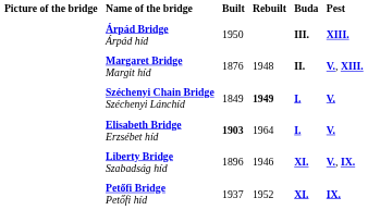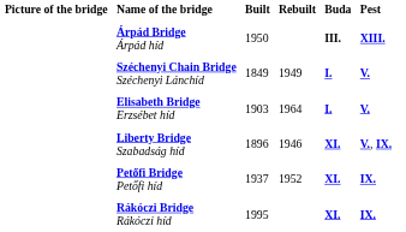 <table border=0 cellpadding=4 cellspacing=4>
 <tr ----bgcolor=lightgrey>
 <td><strong>Picture of the bridge</strong></td>
 <td><strong>Name of the bridge</strong></td>
 <td><strong>Built</strong></td>
 <td><strong>Rebuilt</strong></td>
 <td><strong>Buda</strong></td>
 <td><strong>Pest</strong></td>
 </tr>
 <tr ----bgcolor=#D0F0F0>
 <td></td>
 <td><strong><a href='#'>Árpád Bridge</a></strong><br><em>Árpád híd</em></td>
 <td>1950</td>
 <td></td>
 <td><strong>III.</strong></td>
 <td><strong><a href='#'>XIII.</a></strong></td>
 </tr>
 <tr ----bgcolor=#D0F0F0>
 <td></td>
-<td><strong><a href='#'>Margaret Bridge</a></strong><br><em>Margit híd</em></td>
-<td>1876</td>
-<td>1948</td>
-<td><strong>II.</strong></td>
-<td><strong><a href='#'>V.</a></strong>, <strong><a href='#'>XIII.</a></strong></td>
-</tr>
-<tr ----bgcolor=#D0F0F0>
-<td></td>
 <td><strong><a href='#'>Széchenyi Chain Bridge</a></strong><br><em>Széchenyi Lánchíd</em></td>
 <td>1849</td>
-<td><strong>1949</strong></td>
+<td>1949</td>
 <td><strong><a href='#'>I.</a></strong></td>
 <td><strong><a href='#'>V.</a></strong></td>
 </tr>
 <tr ----bgcolor=#D0F0F0>
 <td></td>
 <td><strong><a href='#'>Elisabeth Bridge</a></strong><br><em>Erzsébet híd</em></td>
-<td><strong>1903</strong></td>
+<td>1903</td>
 <td>1964</td>
 <td><strong><a href='#'>I.</a></strong></td>
 <td><strong><a href='#'>V.</a></strong></td>
 </tr>
 <tr ----bgcolor=#D0F0F0>
 <td></td>
 <td><strong><a href='#'>Liberty Bridge</a></strong><br><em>Szabadság híd</em></td>
 <td>1896</td>
 <td>1946</td>
 <td><strong><a href='#'>XI.</a></strong></td>
 <td><strong><a href='#'>V.</a></strong>, <strong><a href='#'>IX.</a></strong></td>
 </tr>
 <tr ----bgcolor=#D0F0F0>
 <td></td>
 <td><strong><a href='#'>Petőfi Bridge</a></strong><br><em>Petőfi híd</em></td>
 <td>1937</td>
 <td>1952</td>
 <td><strong><a href='#'>XI.</a></strong></td>
 <td><strong><a href='#'>IX.</a></strong></td>
 </tr>
+<tr ----bgcolor=#D0F0F0>
+<td></td>
+<td><strong><a href='#'>Rákóczi Bridge</a></strong><br><em>Rákóczi híd</em></td>
+<td>1995</td>
+<td></td>
+<td><strong><a href='#'>XI.</a></strong></td>
+<td><strong><a href='#'>IX.</a></strong></td>
+</tr>
 </table>
